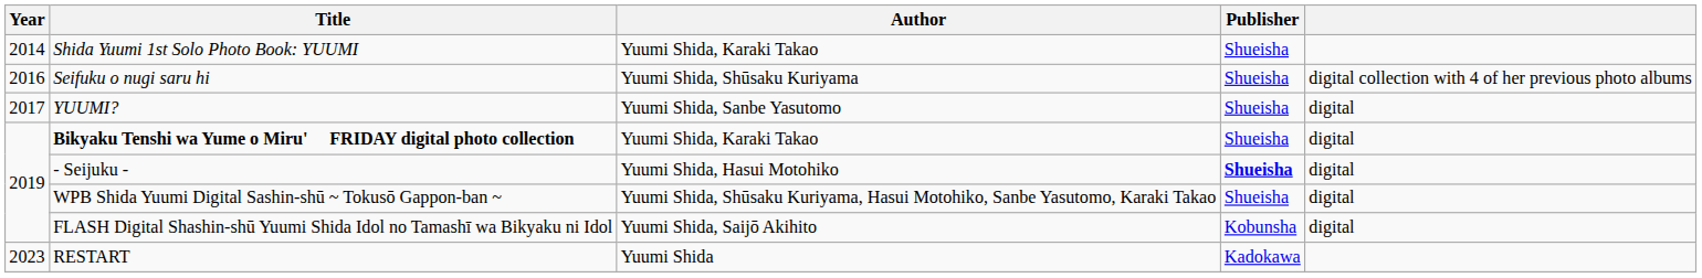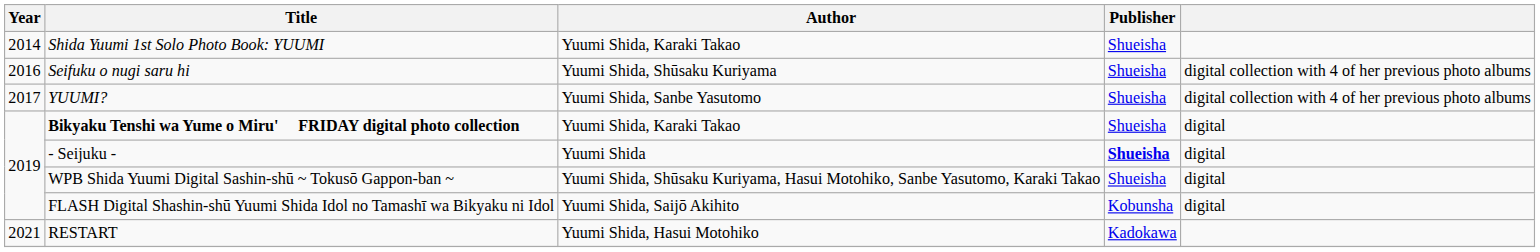 <table class="wikitable" style="font-size: 90%;">
 <tr>
 <th>Year</th>
 <th>Title</th>
 <th>Author</th>
 <th>Publisher</th>
 <th></th>
 </tr>
 <tr>
 <td>2014</td>
 <td><em>Shida Yuumi 1st Solo Photo Book: YUUMI</em></td>
 <td>Yuumi Shida, Karaki Takao</td>
 <td><a href='#'>Shueisha</a></td>
 <td></td>
 </tr>
 <tr>
 <td>2016</td>
 <td><em>Seifuku o nugi saru hi</em></td>
 <td>Yuumi Shida, Shūsaku Kuriyama</td>
 <td><a href='#'>Shueisha</a></td>
 <td>digital collection with 4 of her previous photo albums</td>
 </tr>
 <tr>
 <td>2017</td>
 <td><em>YUUMI?</em></td>
 <td>Yuumi Shida, Sanbe Yasutomo</td>
 <td><a href='#'>Shueisha</a></td>
-<td>digital</td>
+<td>digital collection with 4 of her previous photo albums</td>
 </tr>
 <tr>
 <td rowspan="4">2019</td>
 <td><strong>Bikyaku Tenshi wa Yume o Miru' 　FRIDAY digital photo collection<em></td>
 <td>Yuumi Shida, Karaki Takao</td>
 <td><a href='#'>Shueisha</a></td>
 <td>digital</td>
 </tr>
 <tr>
 <td></em>- Seijuku -<em></td>
-<td>Yuumi Shida, Hasui Motohiko</td>
+<td>Yuumi Shida</td>
 <td><strong><a href='#'>Shueisha</a></strong></td>
 <td>digital</td>
 </tr>
 <tr>
 <td></em>WPB Shida Yuumi Digital Sashin-shū ~ Tokusō Gappon-ban ~ <em></td>
 <td>Yuumi Shida, Shūsaku Kuriyama, Hasui Motohiko, Sanbe Yasutomo, Karaki Takao</td>
 <td><a href='#'>Shueisha</a></td>
 <td>digital</td>
 </tr>
 <tr>
 <td></em>FLASH Digital Shashin-shū  Yuumi Shida  Idol no Tamashī wa Bikyaku ni Idol<em></td>
 <td>Yuumi Shida, Saijō Akihito</td>
 <td><a href='#'>Kobunsha</a></td>
 <td>digital</td>
 </tr>
 <tr>
-<td>2023</td>
+<td>2021</td>
 <td></em>RESTART<em></td>
-<td>Yuumi Shida</td>
+<td>Yuumi Shida, Hasui Motohiko</td>
 <td><a href='#'>Kadokawa</a></td>
 <td></td>
 </tr>
 <tr>
 </tr>
 </table>
